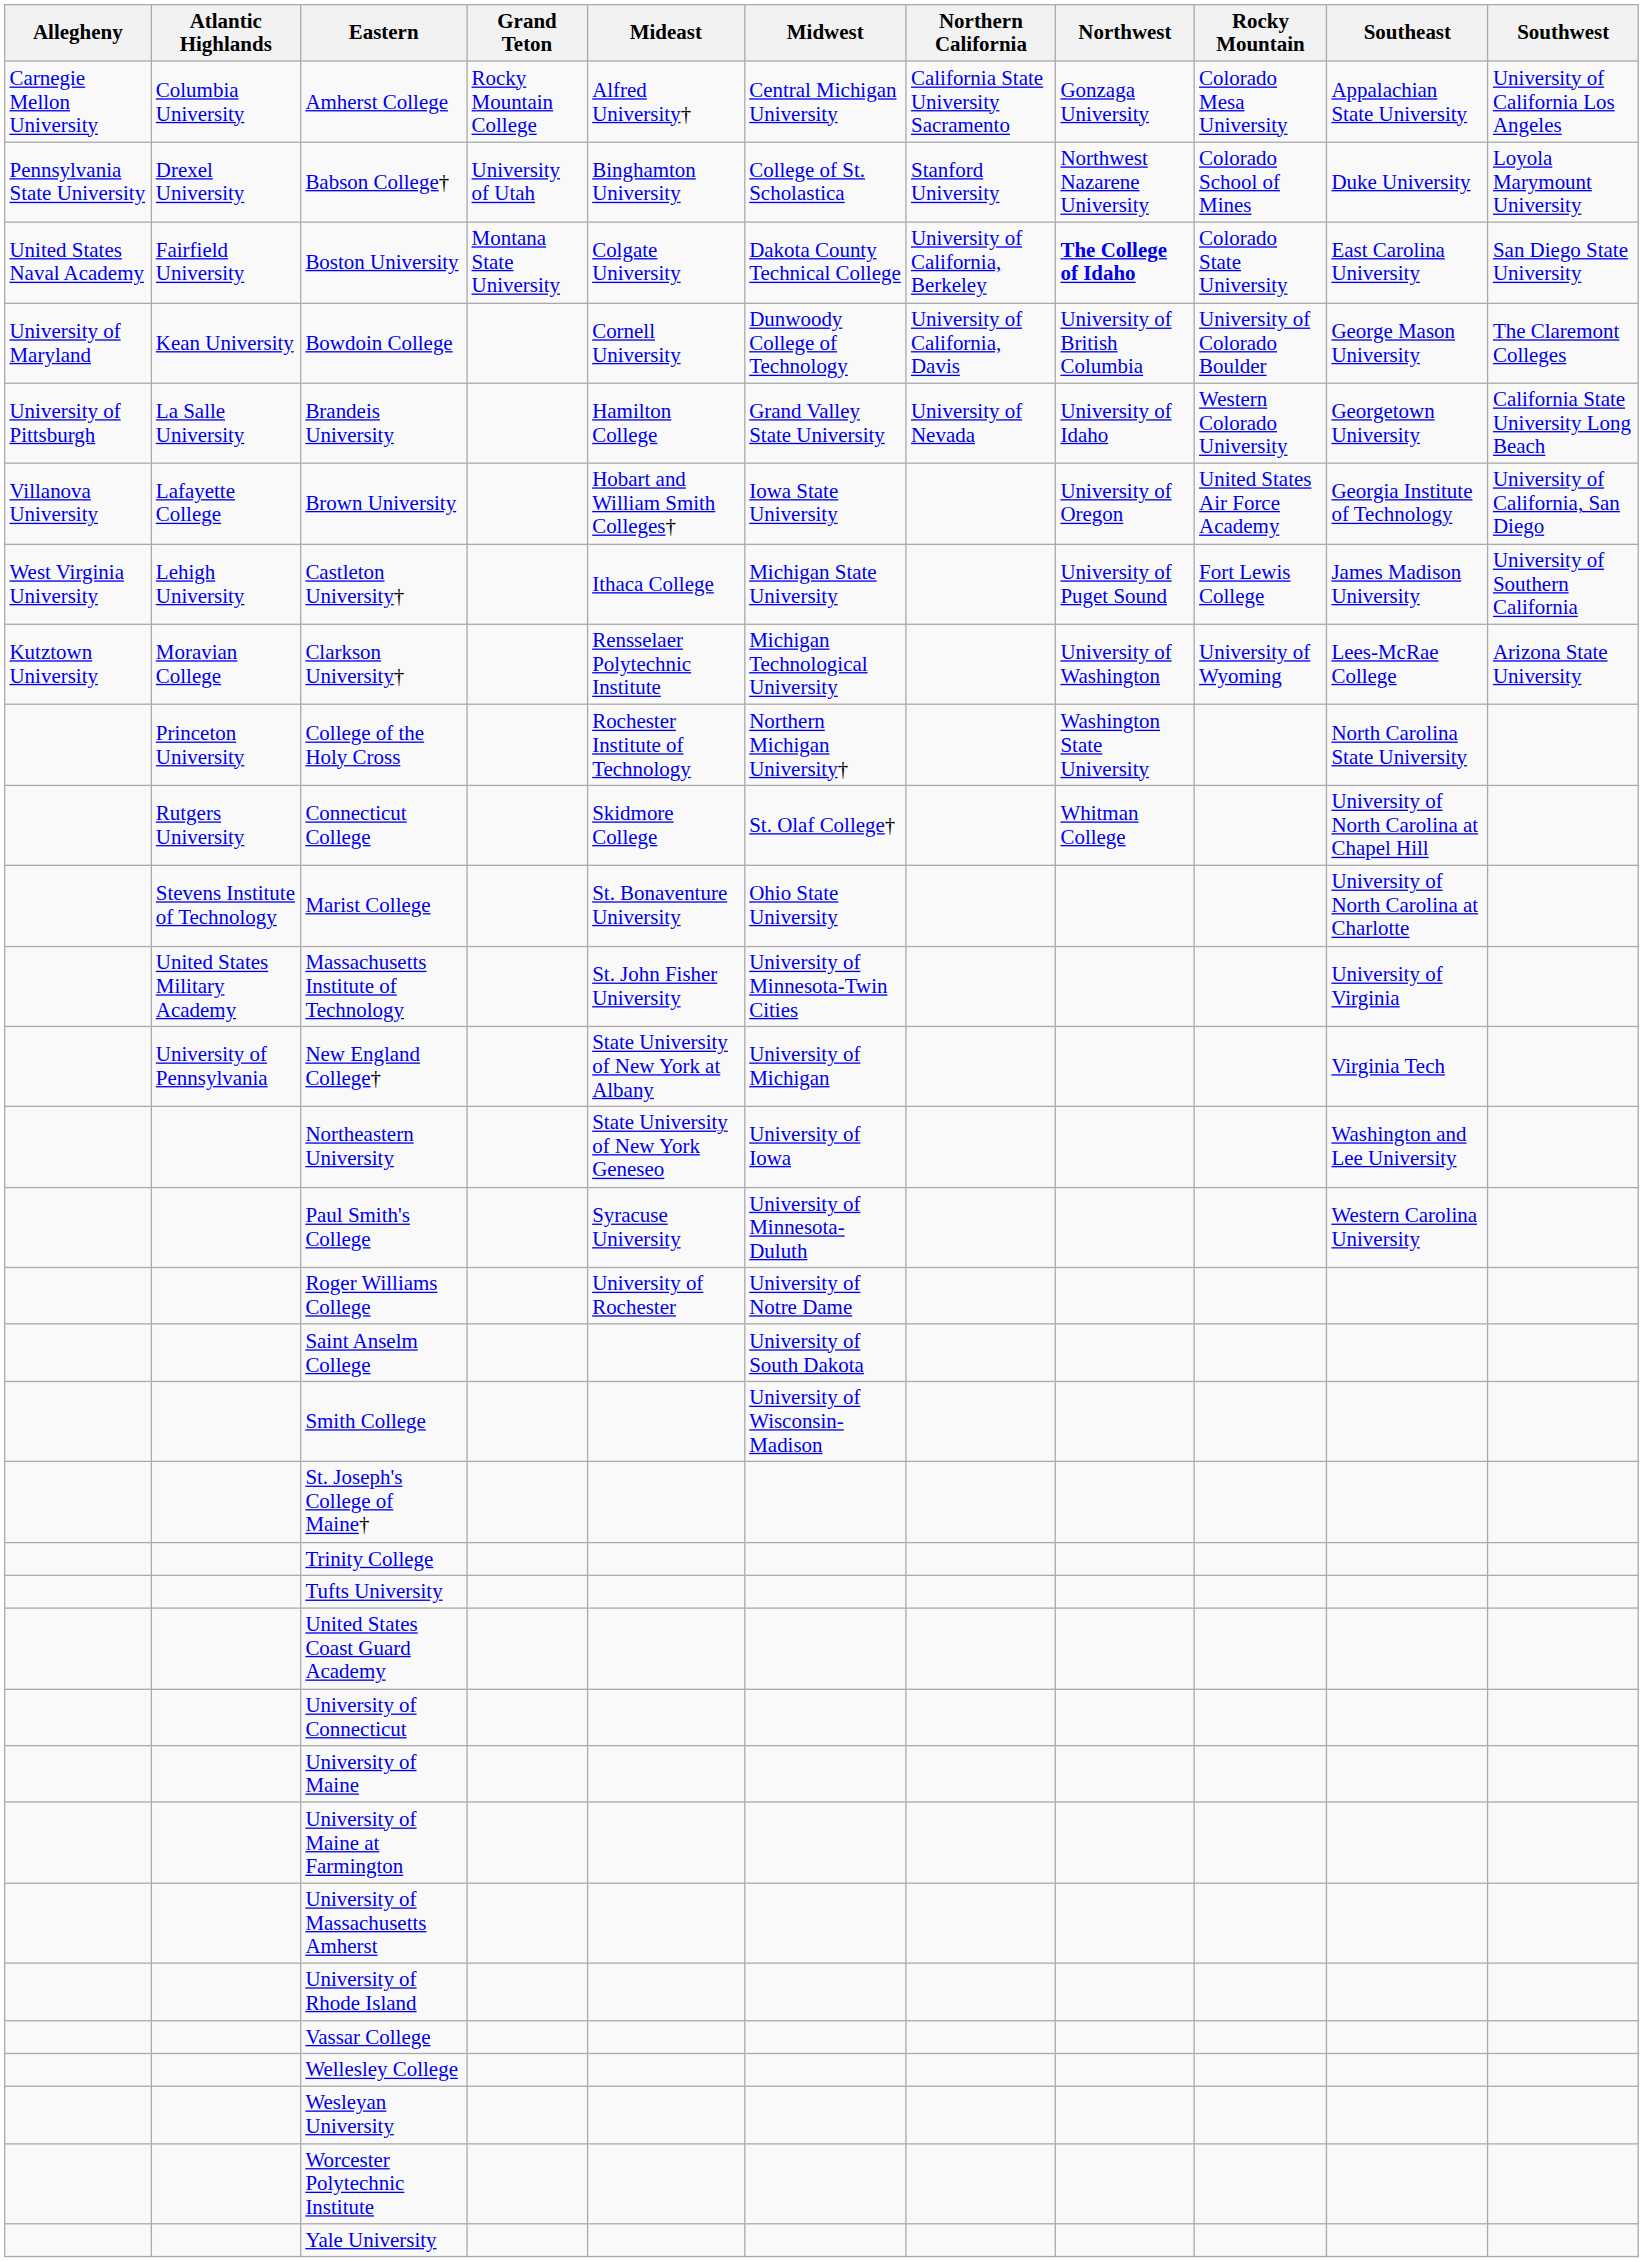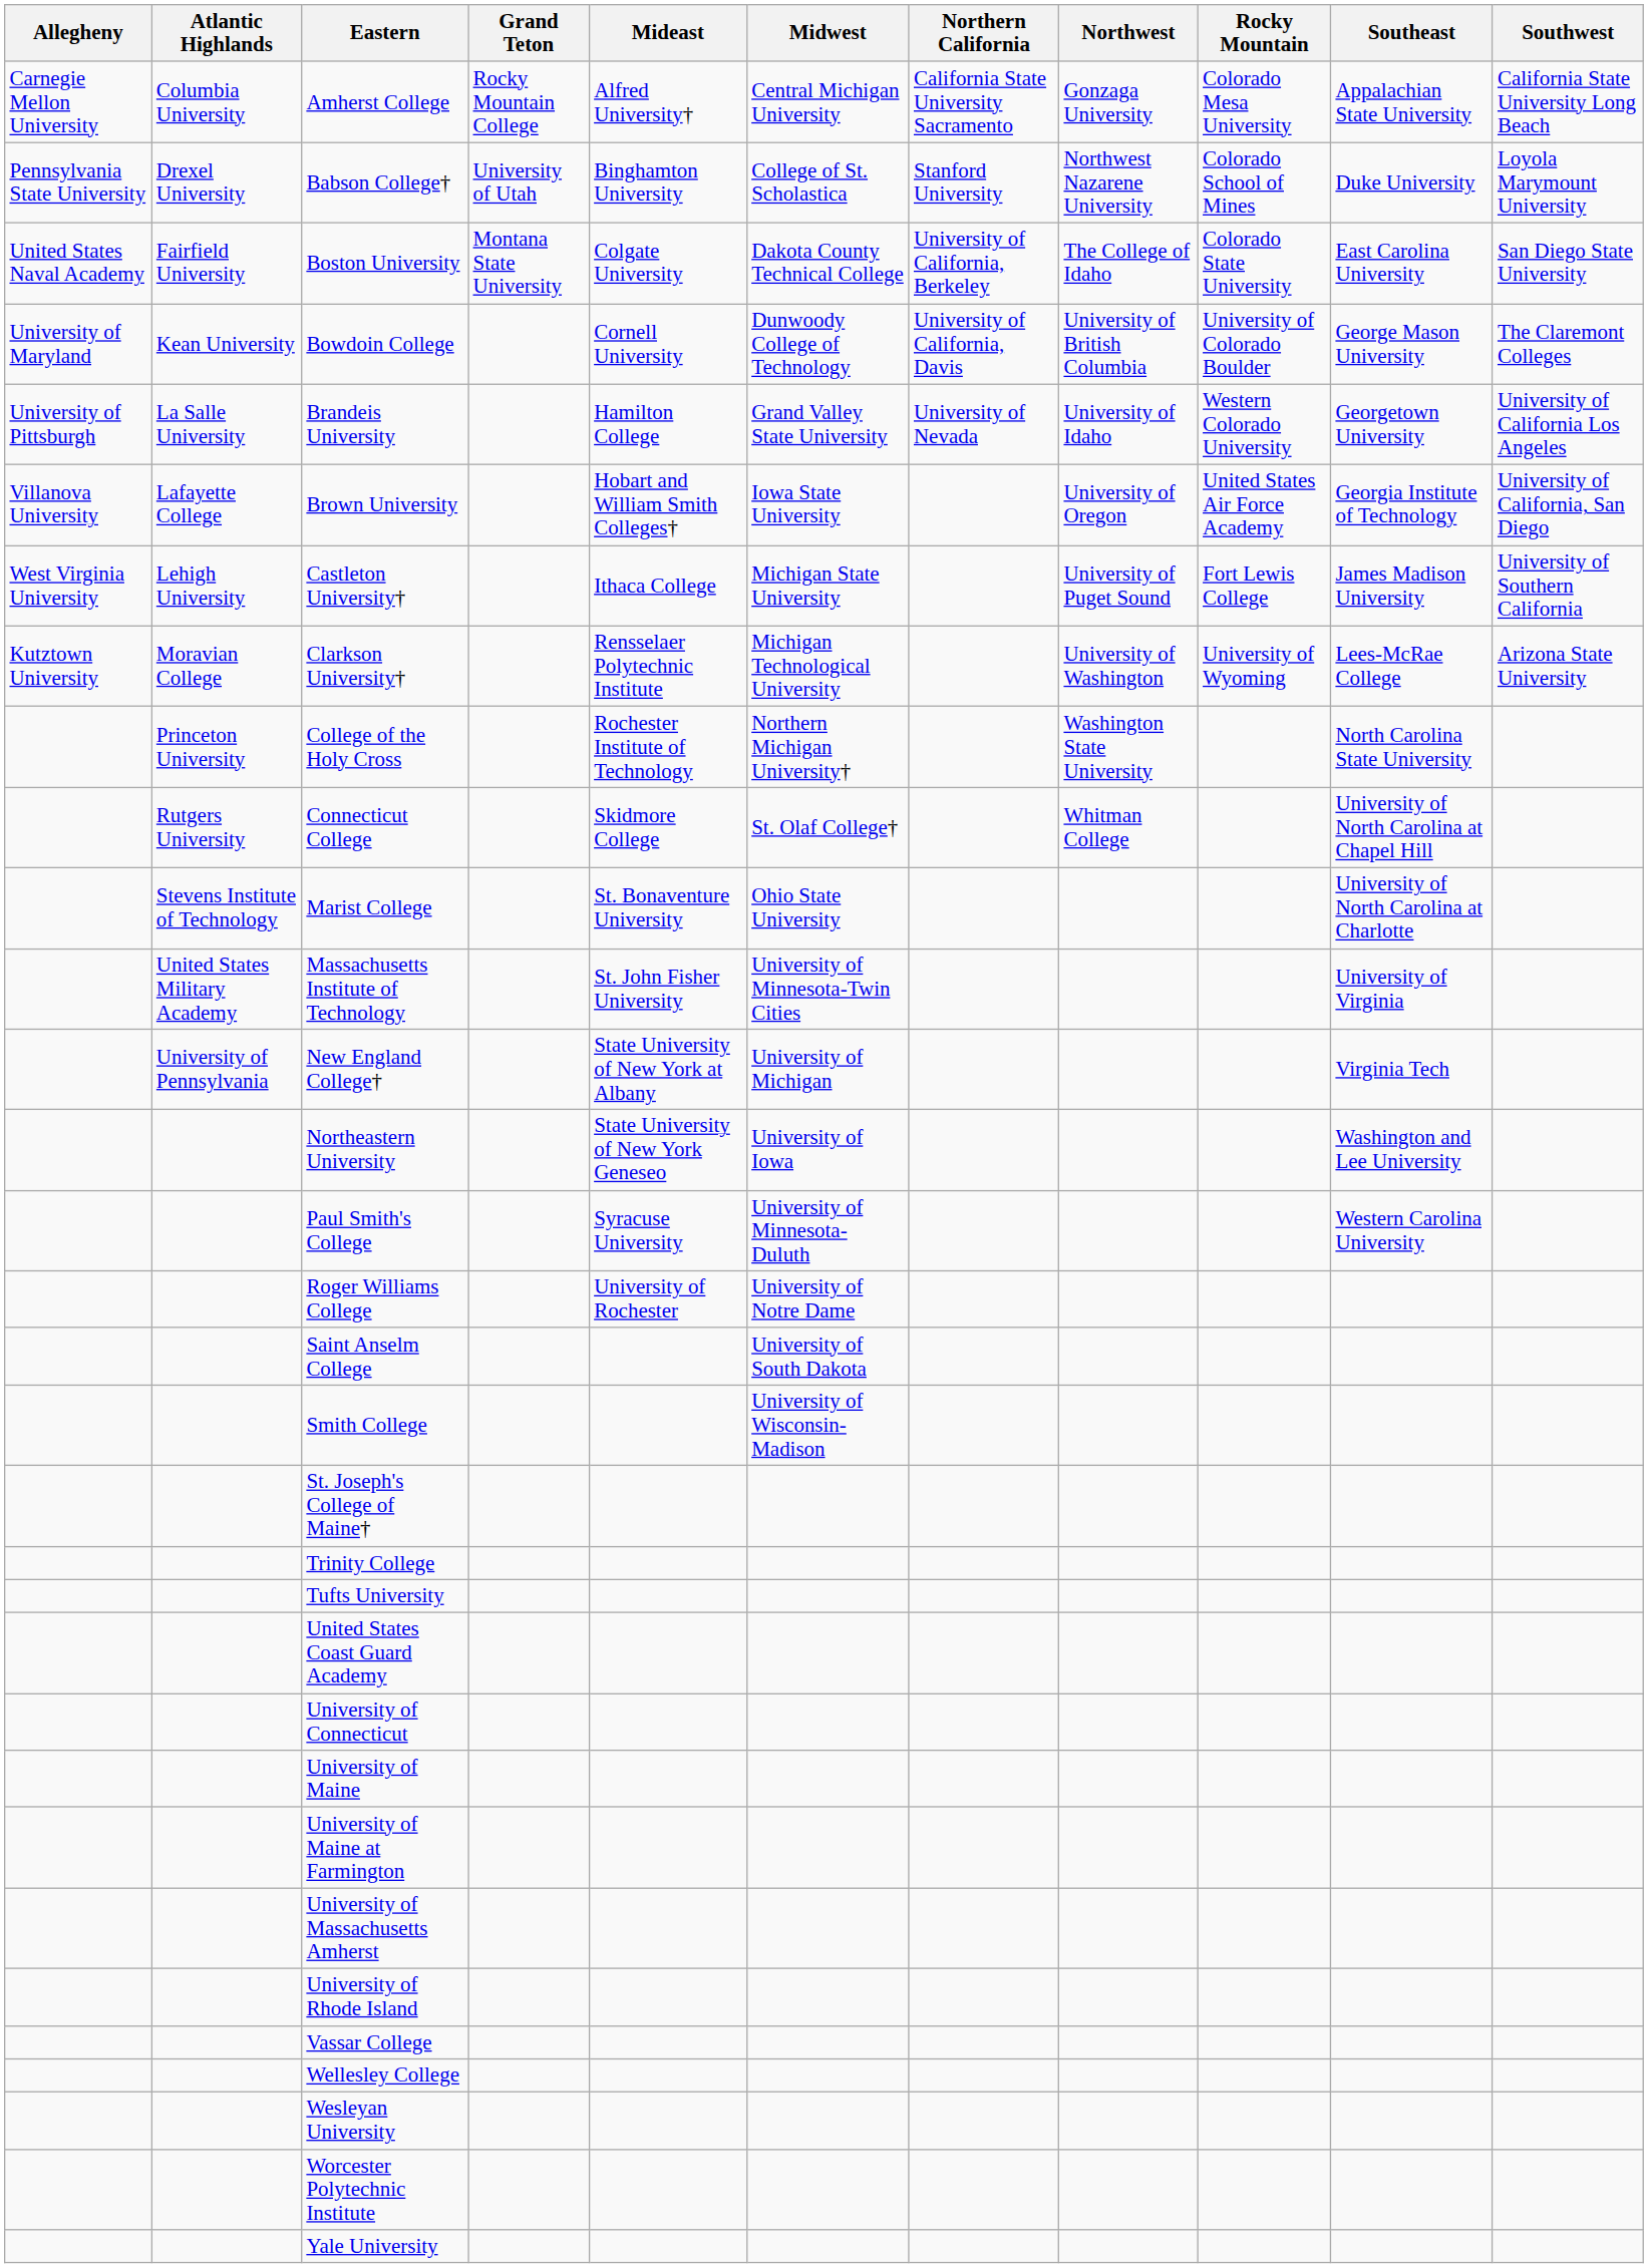 <table class="wikitable">
 <tr>
 <th>Allegheny</th>
 <th>Atlantic Highlands</th>
 <th>Eastern</th>
 <th>Grand Teton</th>
 <th>Mideast</th>
 <th>Midwest</th>
 <th>Northern California</th>
 <th>Northwest</th>
 <th>Rocky Mountain</th>
 <th>Southeast</th>
 <th>Southwest</th>
 </tr>
 <tr>
 <td><a href='#'>Carnegie Mellon University</a></td>
 <td><a href='#'>Columbia University</a></td>
 <td><a href='#'>Amherst College</a></td>
 <td><a href='#'>Rocky Mountain College</a></td>
 <td><a href='#'>Alfred University</a>†</td>
 <td><a href='#'>Central Michigan University</a></td>
 <td><a href='#'>California State University Sacramento</a></td>
 <td><a href='#'>Gonzaga University</a></td>
 <td><a href='#'>Colorado Mesa University</a></td>
 <td><a href='#'>Appalachian State University</a></td>
-<td><a href='#'>University of California Los Angeles</a></td>
+<td><a href='#'>California State University Long Beach</a></td>
 </tr>
 <tr>
 <td><a href='#'>Pennsylvania State University</a></td>
 <td><a href='#'>Drexel University</a></td>
 <td><a href='#'>Babson College</a>†</td>
 <td><a href='#'>University of Utah</a></td>
 <td><a href='#'>Binghamton University</a></td>
 <td><a href='#'>College of St. Scholastica</a></td>
 <td><a href='#'>Stanford University</a></td>
 <td><a href='#'>Northwest Nazarene University</a></td>
 <td><a href='#'>Colorado School of Mines</a></td>
 <td><a href='#'>Duke University</a></td>
 <td><a href='#'>Loyola Marymount University</a></td>
 </tr>
 <tr>
 <td><a href='#'>United States Naval Academy</a></td>
 <td><a href='#'>Fairfield University</a></td>
 <td><a href='#'>Boston University</a></td>
 <td><a href='#'>Montana State University</a></td>
 <td><a href='#'>Colgate University</a></td>
 <td><a href='#'>Dakota County Technical College</a></td>
 <td><a href='#'>University of California, Berkeley</a></td>
-<td><strong><a href='#'>The College of Idaho</a></strong></td>
+<td><a href='#'>The College of Idaho</a></td>
 <td><a href='#'>Colorado State University</a></td>
 <td><a href='#'>East Carolina University</a></td>
 <td><a href='#'>San Diego State University</a></td>
 </tr>
 <tr>
 <td><a href='#'>University of Maryland</a></td>
 <td><a href='#'>Kean University</a></td>
 <td><a href='#'>Bowdoin College</a></td>
 <td></td>
 <td><a href='#'>Cornell University</a></td>
 <td><a href='#'>Dunwoody College of Technology</a></td>
 <td><a href='#'>University of California, Davis</a></td>
 <td><a href='#'>University of British Columbia</a></td>
 <td><a href='#'>University of Colorado Boulder</a></td>
 <td><a href='#'>George Mason University</a></td>
 <td><a href='#'>The Claremont Colleges</a></td>
 </tr>
 <tr>
 <td><a href='#'>University of Pittsburgh</a></td>
 <td><a href='#'>La Salle University</a></td>
 <td><a href='#'>Brandeis University</a></td>
 <td></td>
 <td><a href='#'>Hamilton College</a></td>
 <td><a href='#'>Grand Valley State University</a></td>
 <td><a href='#'>University of Nevada</a></td>
 <td><a href='#'>University of Idaho</a></td>
 <td><a href='#'>Western Colorado University</a></td>
 <td><a href='#'>Georgetown University</a></td>
-<td><a href='#'>California State University Long Beach</a></td>
+<td><a href='#'>University of California Los Angeles</a></td>
 </tr>
 <tr>
 <td><a href='#'>Villanova University</a></td>
 <td><a href='#'>Lafayette College</a></td>
 <td><a href='#'>Brown University</a></td>
 <td></td>
 <td><a href='#'>Hobart and William Smith Colleges</a>†</td>
 <td><a href='#'>Iowa State University</a></td>
 <td></td>
 <td><a href='#'>University of Oregon</a></td>
 <td><a href='#'>United States Air Force Academy</a></td>
 <td><a href='#'>Georgia Institute of Technology</a></td>
 <td><a href='#'>University of California, San Diego</a></td>
 </tr>
 <tr>
 <td><a href='#'>West Virginia University</a></td>
 <td><a href='#'>Lehigh University</a></td>
 <td><a href='#'>Castleton University</a>†</td>
 <td></td>
 <td><a href='#'>Ithaca College</a></td>
 <td><a href='#'>Michigan State University</a></td>
 <td></td>
 <td><a href='#'>University of Puget Sound</a></td>
 <td><a href='#'>Fort Lewis College</a></td>
 <td><a href='#'>James Madison University</a></td>
 <td><a href='#'>University of Southern California</a></td>
 </tr>
 <tr>
 <td><a href='#'>Kutztown University</a></td>
 <td><a href='#'>Moravian College</a></td>
 <td><a href='#'>Clarkson University</a>†</td>
 <td></td>
 <td><a href='#'>Rensselaer Polytechnic Institute</a></td>
 <td><a href='#'>Michigan Technological University</a></td>
 <td></td>
 <td><a href='#'>University of Washington</a></td>
 <td><a href='#'>University of Wyoming</a></td>
 <td><a href='#'>Lees-McRae College</a></td>
 <td><a href='#'>Arizona State University</a></td>
 </tr>
 <tr>
 <td></td>
 <td><a href='#'>Princeton University</a></td>
 <td><a href='#'>College of the Holy Cross</a></td>
 <td></td>
 <td><a href='#'>Rochester Institute of Technology</a></td>
 <td><a href='#'>Northern Michigan University</a>†</td>
 <td></td>
 <td><a href='#'>Washington State University</a></td>
 <td></td>
 <td><a href='#'>North Carolina State University</a></td>
 <td></td>
 </tr>
 <tr>
 <td></td>
 <td><a href='#'>Rutgers University</a></td>
 <td><a href='#'>Connecticut College</a></td>
 <td></td>
 <td><a href='#'>Skidmore College</a></td>
 <td><a href='#'>St. Olaf College</a>†</td>
 <td></td>
 <td><a href='#'>Whitman College</a></td>
 <td></td>
 <td><a href='#'>University of North Carolina at Chapel Hill</a></td>
 <td></td>
 </tr>
 <tr>
 <td></td>
 <td><a href='#'>Stevens Institute of Technology</a></td>
 <td><a href='#'>Marist College</a></td>
 <td></td>
 <td><a href='#'>St. Bonaventure University</a></td>
 <td><a href='#'>Ohio State University</a></td>
 <td></td>
 <td></td>
 <td></td>
 <td><a href='#'>University of North Carolina at Charlotte</a></td>
 <td></td>
 </tr>
 <tr>
 <td></td>
 <td><a href='#'>United States Military Academy</a></td>
 <td><a href='#'>Massachusetts Institute of Technology</a></td>
 <td></td>
 <td><a href='#'>St. John Fisher University</a></td>
 <td><a href='#'>University of Minnesota-Twin Cities</a></td>
 <td></td>
 <td></td>
 <td></td>
 <td><a href='#'>University of Virginia</a></td>
 <td></td>
 </tr>
 <tr>
 <td></td>
 <td><a href='#'>University of Pennsylvania</a></td>
 <td><a href='#'>New England College</a>†</td>
 <td></td>
 <td><a href='#'>State University of New York at Albany</a></td>
 <td><a href='#'>University of Michigan</a></td>
 <td></td>
 <td></td>
 <td></td>
 <td><a href='#'>Virginia Tech</a></td>
 <td></td>
 </tr>
 <tr>
 <td></td>
 <td></td>
 <td><a href='#'>Northeastern University</a></td>
 <td></td>
 <td><a href='#'>State University of New York Geneseo</a></td>
 <td><a href='#'>University of Iowa</a></td>
 <td></td>
 <td></td>
 <td></td>
 <td><a href='#'>Washington and Lee University</a></td>
 <td></td>
 </tr>
 <tr>
 <td></td>
 <td></td>
 <td><a href='#'>Paul Smith's College</a></td>
 <td></td>
 <td><a href='#'>Syracuse University</a></td>
 <td><a href='#'>University of Minnesota-Duluth</a></td>
 <td></td>
 <td></td>
 <td></td>
 <td><a href='#'>Western Carolina University</a></td>
 <td></td>
 </tr>
 <tr>
 <td></td>
 <td></td>
 <td><a href='#'>Roger Williams College</a></td>
 <td></td>
 <td><a href='#'>University of Rochester</a></td>
 <td><a href='#'>University of Notre Dame</a></td>
 <td></td>
 <td></td>
 <td></td>
 <td></td>
 <td></td>
 </tr>
 <tr>
 <td></td>
 <td></td>
 <td><a href='#'>Saint Anselm College</a></td>
 <td></td>
 <td></td>
 <td><a href='#'>University of South Dakota</a></td>
 <td></td>
 <td></td>
 <td></td>
 <td></td>
 <td></td>
 </tr>
 <tr>
 <td></td>
 <td></td>
 <td><a href='#'>Smith College</a></td>
 <td></td>
 <td></td>
 <td><a href='#'>University of Wisconsin-Madison</a></td>
 <td></td>
 <td></td>
 <td></td>
 <td></td>
 <td></td>
 </tr>
 <tr>
 <td></td>
 <td></td>
 <td><a href='#'>St. Joseph's College of Maine</a>†</td>
 <td></td>
 <td></td>
 <td></td>
 <td></td>
 <td></td>
 <td></td>
 <td></td>
 <td></td>
 </tr>
 <tr>
 <td></td>
 <td></td>
 <td><a href='#'>Trinity College</a></td>
 <td></td>
 <td></td>
 <td></td>
 <td></td>
 <td></td>
 <td></td>
 <td></td>
 <td></td>
 </tr>
 <tr>
 <td></td>
 <td></td>
 <td><a href='#'>Tufts University</a></td>
 <td></td>
 <td></td>
 <td></td>
 <td></td>
 <td></td>
 <td></td>
 <td></td>
 <td></td>
 </tr>
 <tr>
 <td></td>
 <td></td>
 <td><a href='#'>United States Coast Guard Academy</a></td>
 <td></td>
 <td></td>
 <td></td>
 <td></td>
 <td></td>
 <td></td>
 <td></td>
 <td></td>
 </tr>
 <tr>
 <td></td>
 <td></td>
 <td><a href='#'>University of Connecticut</a></td>
 <td></td>
 <td></td>
 <td></td>
 <td></td>
 <td></td>
 <td></td>
 <td></td>
 <td></td>
 </tr>
 <tr>
 <td></td>
 <td></td>
 <td><a href='#'>University of Maine</a></td>
 <td></td>
 <td></td>
 <td></td>
 <td></td>
 <td></td>
 <td></td>
 <td></td>
 <td></td>
 </tr>
 <tr>
 <td></td>
 <td></td>
 <td><a href='#'>University of Maine at Farmington</a></td>
 <td></td>
 <td></td>
 <td></td>
 <td></td>
 <td></td>
 <td></td>
 <td></td>
 <td></td>
 </tr>
 <tr>
 <td></td>
 <td></td>
 <td><a href='#'>University of Massachusetts Amherst</a></td>
 <td></td>
 <td></td>
 <td></td>
 <td></td>
 <td></td>
 <td></td>
 <td></td>
 <td></td>
 </tr>
 <tr>
 <td></td>
 <td></td>
 <td><a href='#'>University of Rhode Island</a></td>
 <td></td>
 <td></td>
 <td></td>
 <td></td>
 <td></td>
 <td></td>
 <td></td>
 <td></td>
 </tr>
 <tr>
 <td></td>
 <td></td>
 <td><a href='#'>Vassar College</a></td>
 <td></td>
 <td></td>
 <td></td>
 <td></td>
 <td></td>
 <td></td>
 <td></td>
 <td></td>
 </tr>
 <tr>
 <td></td>
 <td></td>
 <td><a href='#'>Wellesley College</a></td>
 <td></td>
 <td></td>
 <td></td>
 <td></td>
 <td></td>
 <td></td>
 <td></td>
 <td></td>
 </tr>
 <tr>
 <td></td>
 <td></td>
 <td><a href='#'>Wesleyan University</a></td>
 <td></td>
 <td></td>
 <td></td>
 <td></td>
 <td></td>
 <td></td>
 <td></td>
 <td></td>
 </tr>
 <tr>
 <td></td>
 <td></td>
 <td><a href='#'>Worcester Polytechnic Institute</a></td>
 <td></td>
 <td></td>
 <td></td>
 <td></td>
 <td></td>
 <td></td>
 <td></td>
 <td></td>
 </tr>
 <tr>
 <td></td>
 <td></td>
 <td><a href='#'>Yale University</a></td>
 <td></td>
 <td></td>
 <td></td>
 <td></td>
 <td></td>
 <td></td>
 <td></td>
 <td></td>
 </tr>
 </table>
